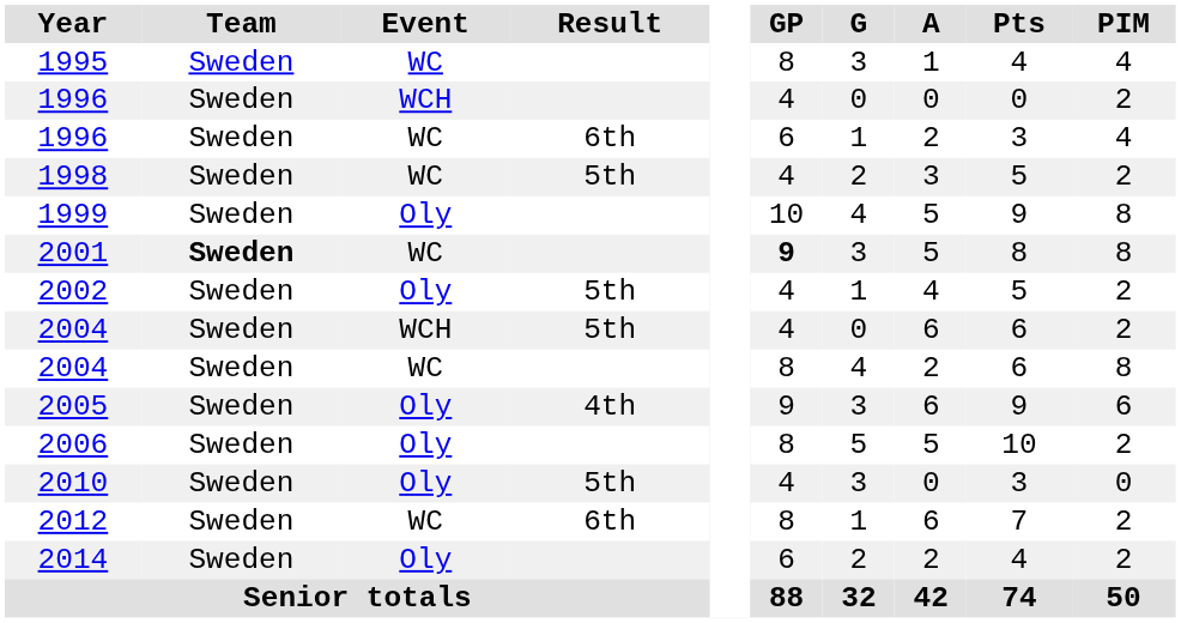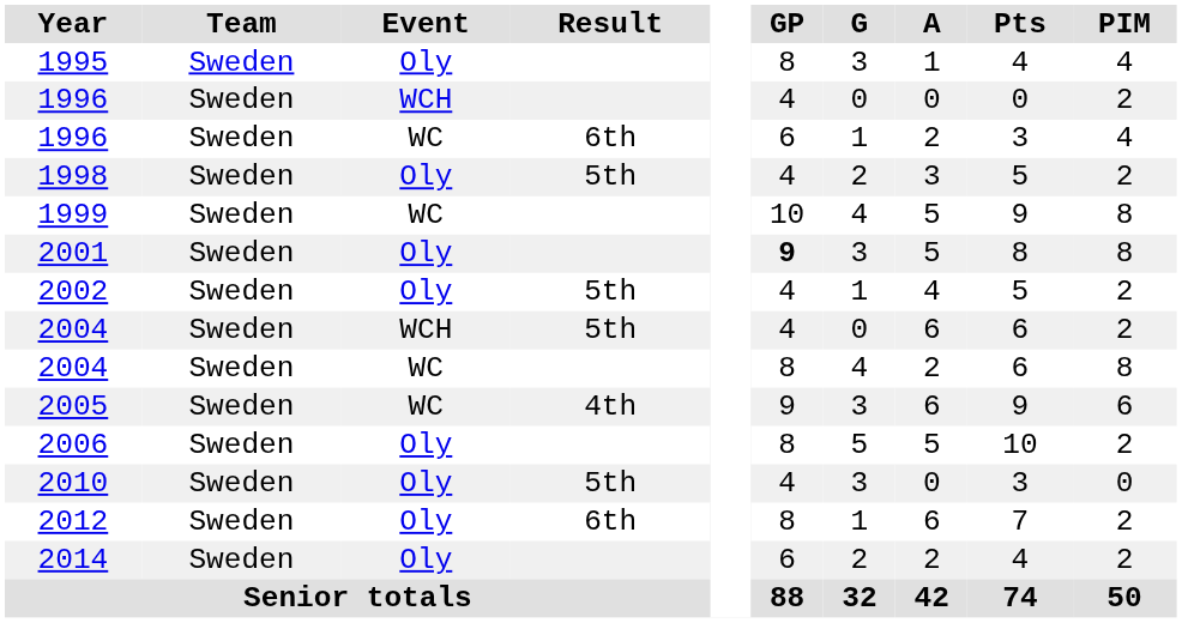 <table border="0" cellpadding="1" cellspacing="0" style="text-align:center; width:40em">
 <tr style="text-align:center; background:#e0e0e0;">
 <th>Year</th>
 <th>Team</th>
 <th>Event</th>
 <th>Result</th>
 <th rowspan="99" style="background:#fff;"> </th>
 <th>GP</th>
 <th>G</th>
 <th>A</th>
 <th>Pts</th>
 <th>PIM</th>
 </tr>
 <tr>
 <td><a href='#'>1995</a></td>
 <td><a href='#'>Sweden</a></td>
-<td><a href='#'>WC</a></td>
+<td><a href='#'>Oly</a></td>
 <td></td>
 <td>8</td>
 <td>3</td>
 <td>1</td>
 <td>4</td>
 <td>4</td>
 </tr>
 <tr style="background:#f0f0f0;">
 <td><a href='#'>1996</a></td>
 <td>Sweden</td>
 <td><a href='#'>WCH</a></td>
 <td></td>
 <td>4</td>
 <td>0</td>
 <td>0</td>
 <td>0</td>
 <td>2</td>
 </tr>
 <tr>
 <td><a href='#'>1996</a></td>
 <td>Sweden</td>
 <td>WC</td>
 <td>6th</td>
 <td>6</td>
 <td>1</td>
 <td>2</td>
 <td>3</td>
 <td>4</td>
 </tr>
 <tr style="background:#f0f0f0;">
 <td><a href='#'>1998</a></td>
 <td>Sweden</td>
-<td>WC</td>
+<td><a href='#'>Oly</a></td>
 <td>5th</td>
 <td>4</td>
 <td>2</td>
 <td>3</td>
 <td>5</td>
 <td>2</td>
 </tr>
 <tr>
 <td><a href='#'>1999</a></td>
 <td>Sweden</td>
-<td><a href='#'>Oly</a></td>
+<td>WC</td>
 <td></td>
 <td>10</td>
 <td>4</td>
 <td>5</td>
 <td>9</td>
 <td>8</td>
 </tr>
 <tr style="background:#f0f0f0;">
 <td><a href='#'>2001</a></td>
-<td><strong>Sweden</strong></td>
-<td>WC</td>
+<td>Sweden</td>
+<td><a href='#'>Oly</a></td>
 <td></td>
 <td><strong>9</strong></td>
 <td>3</td>
 <td>5</td>
 <td>8</td>
 <td>8</td>
 </tr>
 <tr>
 <td><a href='#'>2002</a></td>
 <td>Sweden</td>
 <td><a href='#'>Oly</a></td>
 <td>5th</td>
 <td>4</td>
 <td>1</td>
 <td>4</td>
 <td>5</td>
 <td>2</td>
 </tr>
 <tr style="background:#f0f0f0;">
 <td><a href='#'>2004</a></td>
 <td>Sweden</td>
 <td>WCH</td>
 <td>5th</td>
 <td>4</td>
 <td>0</td>
 <td>6</td>
 <td>6</td>
 <td>2</td>
 </tr>
 <tr>
 <td><a href='#'>2004</a></td>
 <td>Sweden</td>
 <td>WC</td>
 <td></td>
 <td>8</td>
 <td>4</td>
 <td>2</td>
 <td>6</td>
 <td>8</td>
 </tr>
 <tr style="background:#f0f0f0;">
 <td><a href='#'>2005</a></td>
 <td>Sweden</td>
-<td><a href='#'>Oly</a></td>
+<td>WC</td>
 <td>4th</td>
 <td>9</td>
 <td>3</td>
 <td>6</td>
 <td>9</td>
 <td>6</td>
 </tr>
 <tr>
 <td><a href='#'>2006</a></td>
 <td>Sweden</td>
 <td><a href='#'>Oly</a></td>
 <td></td>
 <td>8</td>
 <td>5</td>
 <td>5</td>
 <td>10</td>
 <td>2</td>
 </tr>
 <tr style="background:#f0f0f0;">
 <td><a href='#'>2010</a></td>
 <td>Sweden</td>
 <td><a href='#'>Oly</a></td>
 <td>5th</td>
 <td>4</td>
 <td>3</td>
 <td>0</td>
 <td>3</td>
 <td>0</td>
 </tr>
 <tr>
 <td><a href='#'>2012</a></td>
 <td>Sweden</td>
-<td>WC</td>
+<td><a href='#'>Oly</a></td>
 <td>6th</td>
 <td>8</td>
 <td>1</td>
 <td>6</td>
 <td>7</td>
 <td>2</td>
 </tr>
 <tr style="background:#f0f0f0;">
 <td><a href='#'>2014</a></td>
 <td>Sweden</td>
 <td><a href='#'>Oly</a></td>
 <td></td>
 <td>6</td>
 <td>2</td>
 <td>2</td>
 <td>4</td>
 <td>2</td>
 </tr>
 <tr style="text-align:center; background:#e0e0e0;">
 <th colspan="4">Senior totals</th>
 <th>88</th>
 <th>32</th>
 <th>42</th>
 <th>74</th>
 <th>50</th>
 </tr>
 </table>
